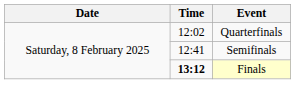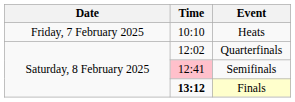 <table class = "wikitable" style="text-align:center;">
 <tr>
 <th width=220>Date</th>
 <th width=50>Time</th>
 <th width=100>Event</th>
 </tr>
 <tr>
+<td>Friday, 7 February 2025</td>
+<td>10:10</td>
+<td>Heats</td>
+</tr>
+<tr>
 <td rowspan=3>Saturday, 8 February 2025</td>
 <td>12:02</td>
 <td>Quarterfinals</td>
 </tr>
 <tr>
-<td>12:41</td>
+<td style="background: pink;">12:41</td>
 <td>Semifinals</td>
 </tr>
 <tr>
 <td><strong>13:12</strong></td>
 <td bgcolor=ffffcc>Finals</td>
 </tr>
 </table>
